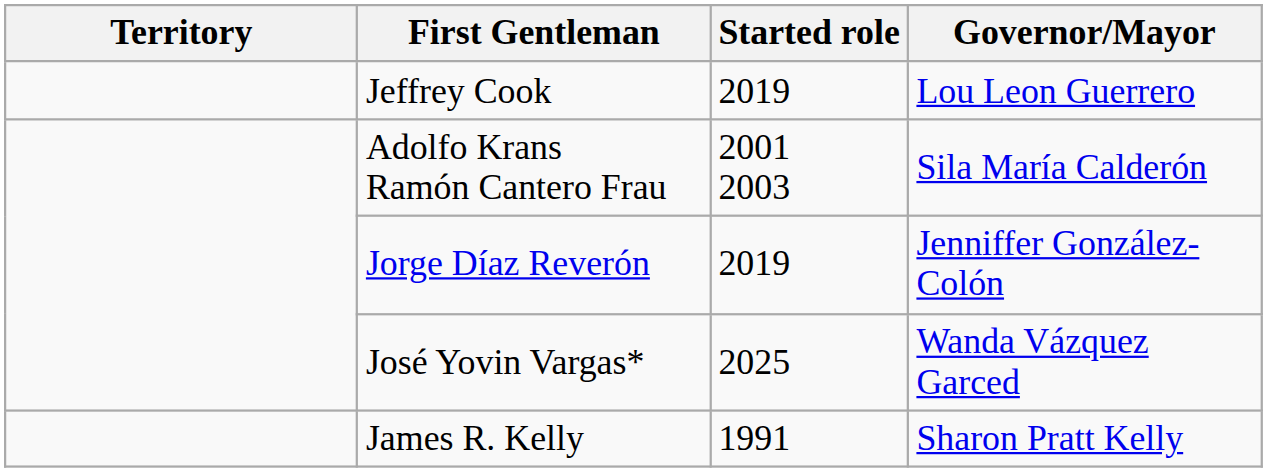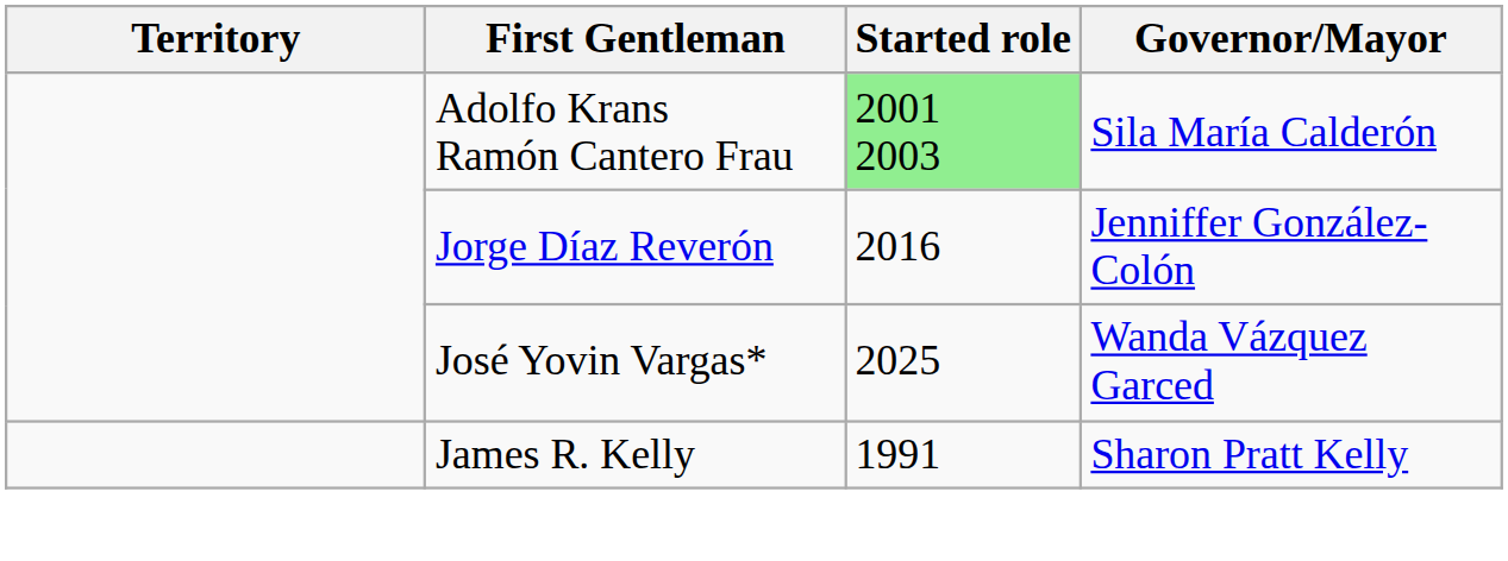 <table class="sortable wikitable">
 <tr>
 <th width="150px">Territory</th>
 <th width="150px">First Gentleman</th>
 <th>Started role</th>
 <th width="150px">Governor/Mayor</th>
 </tr>
 <tr>
-<td></td>
-<td>Jeffrey Cook</td>
-<td>2019</td>
-<td><a href='#'>Lou Leon Guerrero</a></td>
-</tr>
-<tr>
 <td rowspan=3></td>
 <td>Adolfo Krans<br>Ramón Cantero Frau</td>
-<td>2001<br>2003</td>
+<td style="background: lightgreen;">2001<br>2003</td>
 <td><a href='#'>Sila María Calderón</a></td>
 </tr>
 <tr>
 <td><a href='#'>Jorge Díaz Reverón</a></td>
-<td>2019</td>
+<td>2016</td>
 <td><a href='#'>Jenniffer González-Colón</a></td>
 </tr>
 <tr>
 <td>José Yovin Vargas*</td>
 <td>2025</td>
 <td><a href='#'>Wanda Vázquez Garced</a></td>
 </tr>
 <tr>
 <td></td>
 <td>James R. Kelly</td>
 <td>1991</td>
 <td><a href='#'>Sharon Pratt Kelly</a></td>
 </tr>
 </table>
